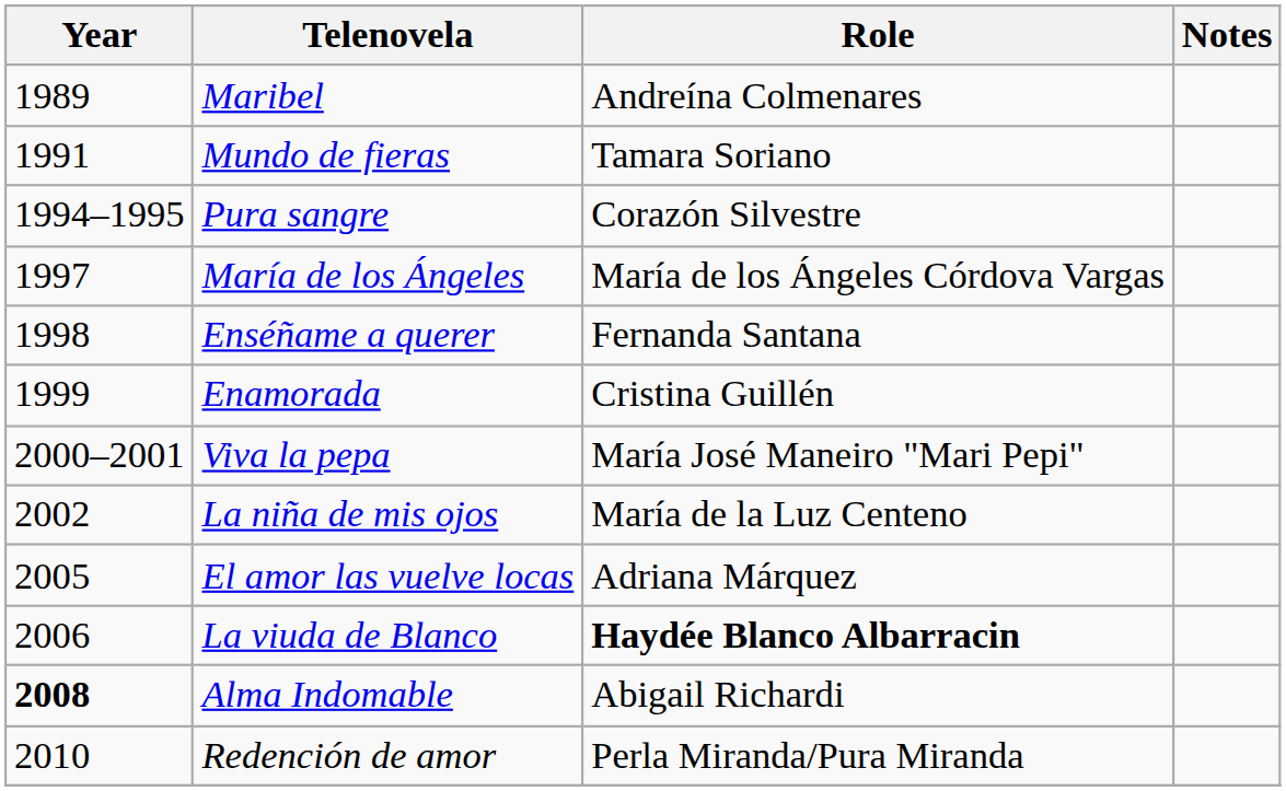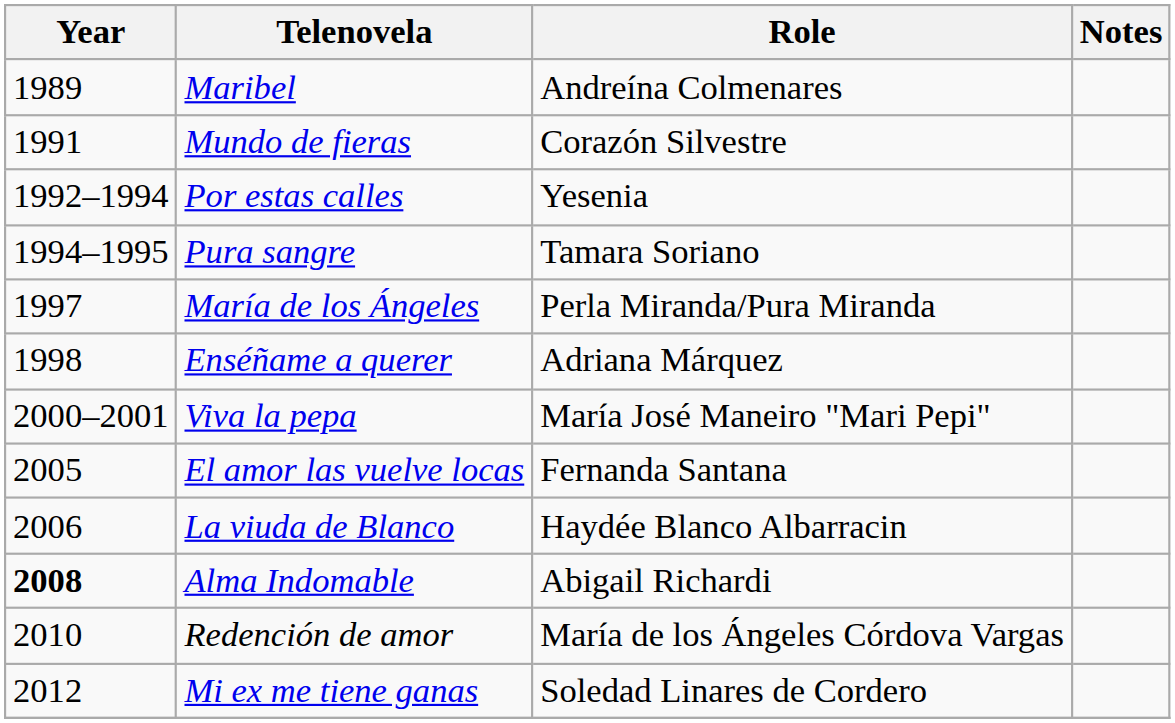 <table class="wikitable">
 <tr>
 <th>Year</th>
 <th>Telenovela</th>
 <th>Role</th>
 <th>Notes</th>
 </tr>
 <tr>
 <td>1989</td>
 <td><em><a href='#'>Maribel</a></em></td>
 <td>Andreína Colmenares</td>
 <td></td>
 </tr>
 <tr>
 <td>1991</td>
 <td><em><a href='#'>Mundo de fieras</a></em></td>
-<td>Tamara Soriano</td>
+<td>Corazón Silvestre</td>
+<td></td>
+</tr>
+<tr>
+<td>1992–1994</td>
+<td><em><a href='#'>Por estas calles</a></em></td>
+<td>Yesenia</td>
 <td></td>
 </tr>
 <tr>
 <td>1994–1995</td>
 <td><em><a href='#'>Pura sangre</a></em></td>
-<td>Corazón Silvestre</td>
+<td>Tamara Soriano</td>
 <td></td>
 </tr>
 <tr>
 <td>1997</td>
 <td><em><a href='#'>María de los Ángeles</a></em></td>
-<td>María de los Ángeles Córdova Vargas</td>
+<td>Perla Miranda/Pura Miranda</td>
 <td></td>
 </tr>
 <tr>
 <td>1998</td>
 <td><em><a href='#'>Enséñame a querer</a></em></td>
-<td>Fernanda Santana</td>
-<td></td>
-</tr>
-<tr>
-<td>1999</td>
-<td><em><a href='#'>Enamorada</a></em></td>
-<td>Cristina Guillén</td>
+<td>Adriana Márquez</td>
 <td></td>
 </tr>
 <tr>
 <td>2000–2001</td>
 <td><em><a href='#'>Viva la pepa</a></em></td>
 <td>María José Maneiro "Mari Pepi"</td>
 <td></td>
 </tr>
 <tr>
-<td>2002</td>
-<td><em><a href='#'>La niña de mis ojos</a></em></td>
-<td>María de la Luz Centeno</td>
-<td></td>
-</tr>
-<tr>
 <td>2005</td>
 <td><em><a href='#'>El amor las vuelve locas</a></em></td>
-<td>Adriana Márquez</td>
+<td>Fernanda Santana</td>
 <td></td>
 </tr>
 <tr>
 <td>2006</td>
 <td><em><a href='#'>La viuda de Blanco</a></em></td>
-<td><strong>Haydée Blanco Albarracin</strong></td>
+<td>Haydée Blanco Albarracin</td>
 <td></td>
 </tr>
 <tr>
 <td><strong>2008</strong></td>
 <td><em><a href='#'>Alma Indomable</a></em></td>
 <td>Abigail Richardi</td>
 <td></td>
 </tr>
 <tr>
 <td>2010</td>
 <td><em>Redención de amor</em></td>
-<td>Perla Miranda/Pura Miranda</td>
+<td>María de los Ángeles Córdova Vargas</td>
+<td></td>
+</tr>
+<tr>
+<td>2012</td>
+<td><em><a href='#'>Mi ex me tiene ganas</a></em></td>
+<td>Soledad Linares de Cordero</td>
 <td></td>
 </tr>
 <tr>
 </tr>
 </table>
